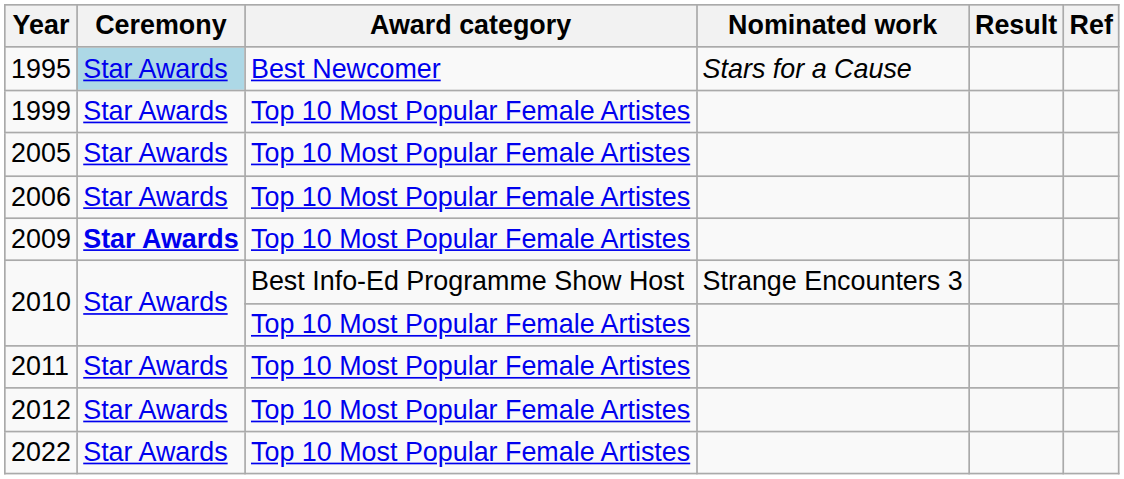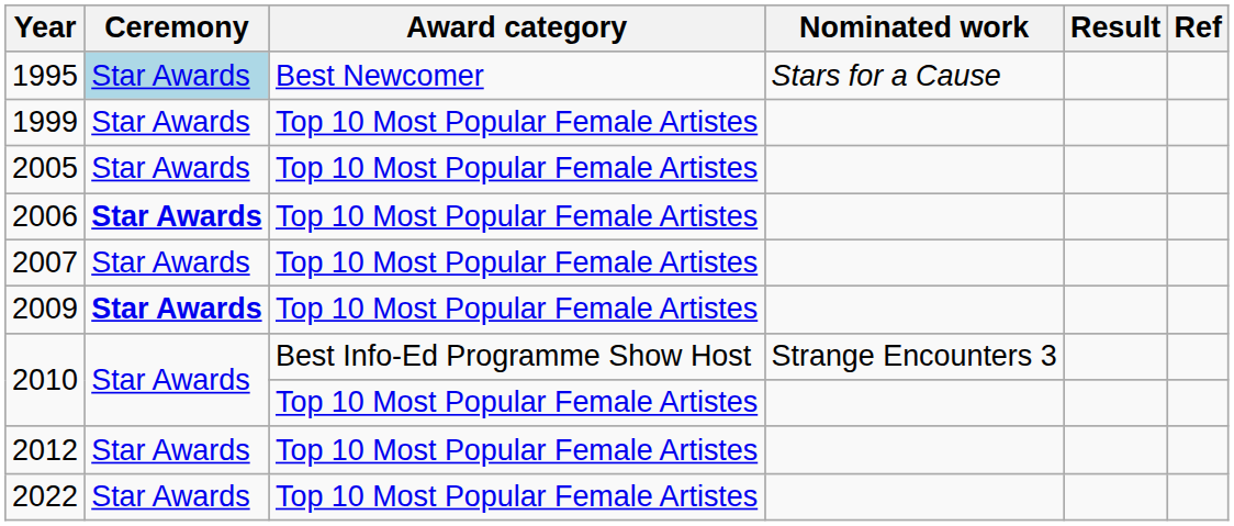 <table class="wikitable sortable">
 <tr>
 <th>Year</th>
 <th>Ceremony</th>
 <th>Award category</th>
 <th>Nominated work</th>
 <th>Result</th>
 <th class="unsortable">Ref</th>
 </tr>
 <tr>
 <td>1995</td>
 <td style="background: lightblue;"><a href='#'>Star Awards</a></td>
 <td><a href='#'>Best Newcomer</a></td>
 <td><em>Stars for a Cause</em></td>
 <td></td>
 <td></td>
 </tr>
 <tr>
 <td>1999</td>
 <td><a href='#'>Star Awards</a></td>
 <td><a href='#'>Top 10 Most Popular Female Artistes</a></td>
 <td></td>
 <td></td>
 <td></td>
 </tr>
 <tr>
 <td>2005</td>
 <td><a href='#'>Star Awards</a></td>
 <td><a href='#'>Top 10 Most Popular Female Artistes</a></td>
 <td></td>
 <td></td>
 <td></td>
 </tr>
 <tr>
 <td>2006</td>
+<td><strong><a href='#'>Star Awards</a></strong></td>
+<td><a href='#'>Top 10 Most Popular Female Artistes</a></td>
+<td></td>
+<td></td>
+<td></td>
+</tr>
+<tr>
+<td>2007</td>
 <td><a href='#'>Star Awards</a></td>
 <td><a href='#'>Top 10 Most Popular Female Artistes</a></td>
 <td></td>
 <td></td>
 <td></td>
 </tr>
 <tr>
 <td>2009</td>
 <td><strong><a href='#'>Star Awards</a></strong></td>
 <td><a href='#'>Top 10 Most Popular Female Artistes</a></td>
 <td></td>
 <td></td>
 <td></td>
 </tr>
 <tr>
 <td rowspan="2">2010</td>
 <td rowspan="2"><a href='#'>Star Awards</a></td>
 <td>Best Info-Ed Programme Show Host</td>
 <td>Strange Encounters 3</td>
 <td></td>
 <td></td>
 </tr>
 <tr>
 <td><a href='#'>Top 10 Most Popular Female Artistes</a></td>
 <td></td>
 <td></td>
 <td></td>
 </tr>
 <tr>
-<td>2011</td>
-<td><a href='#'>Star Awards</a></td>
-<td><a href='#'>Top 10 Most Popular Female Artistes</a></td>
-<td></td>
-<td></td>
-<td></td>
-</tr>
-<tr>
 <td>2012</td>
 <td><a href='#'>Star Awards</a></td>
 <td><a href='#'>Top 10 Most Popular Female Artistes</a></td>
 <td></td>
 <td></td>
 <td></td>
 </tr>
 <tr>
 <td>2022</td>
 <td><a href='#'>Star Awards</a></td>
 <td><a href='#'>Top 10 Most Popular Female Artistes</a></td>
 <td></td>
 <td></td>
 <td></td>
 </tr>
 </table>
